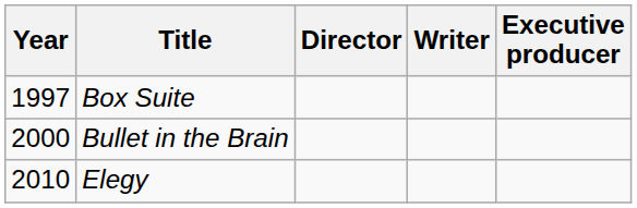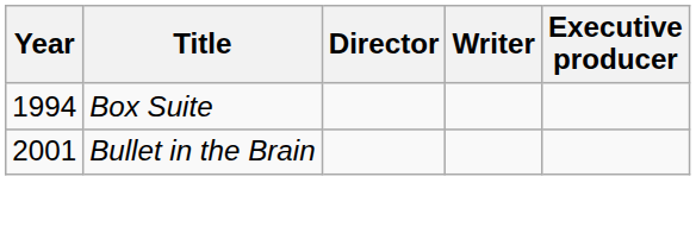 <table class="wikitable plainrowheaders">
 <tr>
 <th>Year</th>
 <th>Title</th>
 <th>Director</th>
 <th>Writer</th>
 <th>Executive<br>producer</th>
 </tr>
 <tr>
-<td>1997</td>
+<td>1994</td>
 <td><em>Box Suite</em></td>
 <td></td>
 <td></td>
 <td></td>
 </tr>
 <tr>
-<td>2000</td>
+<td>2001</td>
 <td><em>Bullet in the Brain</em></td>
 <td></td>
 <td></td>
 <td></td>
 </tr>
-<tr>
-<td>2010</td>
-<td><em>Elegy</em></td>
-<td></td>
-<td></td>
-<td></td>
-</tr>
 </table>
